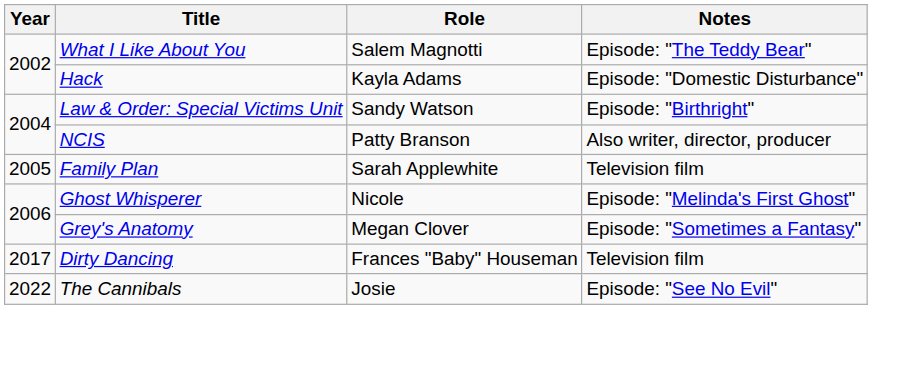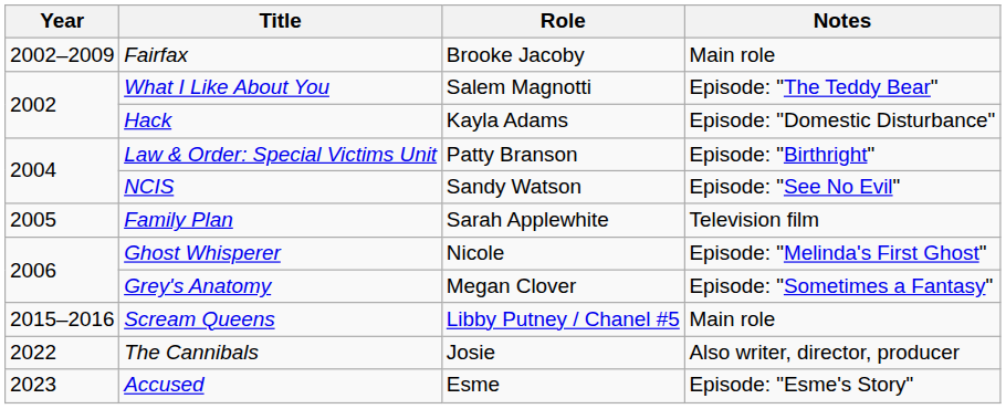 <table class="wikitable sortable">
 <tr>
 <th>Year</th>
 <th>Title</th>
 <th>Role</th>
 <th class=unsortable>Notes</th>
+</tr>
+<tr>
+<td>2002–2009</td>
+<td><em>Fairfax</em></td>
+<td>Brooke Jacoby</td>
+<td>Main role</td>
 </tr>
 <tr>
 <td rowspan="2">2002</td>
 <td><em><a href='#'>What I Like About You</a></em></td>
 <td>Salem Magnotti</td>
 <td>Episode: "<a href='#'>The Teddy Bear</a>"</td>
 </tr>
 <tr>
 <td><em><a href='#'>Hack</a></em></td>
 <td>Kayla Adams</td>
 <td>Episode: "Domestic Disturbance"</td>
 </tr>
 <tr>
 <td rowspan="2">2004</td>
 <td><em><a href='#'>Law & Order: Special Victims Unit</a></em></td>
-<td>Sandy Watson</td>
+<td>Patty Branson</td>
 <td>Episode: "<a href='#'>Birthright</a>"</td>
 </tr>
 <tr>
 <td><em><a href='#'>NCIS</a></em></td>
-<td>Patty Branson</td>
-<td>Also writer, director, producer</td>
+<td>Sandy Watson</td>
+<td>Episode: "<a href='#'>See No Evil</a>"</td>
 </tr>
 <tr>
 <td>2005</td>
 <td><em><a href='#'>Family Plan</a></em></td>
 <td>Sarah Applewhite</td>
 <td>Television film</td>
 </tr>
 <tr>
 <td rowspan="2">2006</td>
 <td><em><a href='#'>Ghost Whisperer</a></em></td>
 <td>Nicole</td>
 <td>Episode: "<a href='#'>Melinda's First Ghost</a>"</td>
 </tr>
 <tr>
 <td><em><a href='#'>Grey's Anatomy</a></em></td>
 <td>Megan Clover</td>
 <td>Episode: "<a href='#'>Sometimes a Fantasy</a>"</td>
 </tr>
 <tr>
-<td>2017</td>
-<td><em><a href='#'>Dirty Dancing</a></em></td>
-<td>Frances "Baby" Houseman</td>
-<td>Television film</td>
+<td>2015–2016</td>
+<td><em><a href='#'>Scream Queens</a></em></td>
+<td><a href='#'>Libby Putney / Chanel #5</a></td>
+<td>Main role</td>
 </tr>
 <tr>
 <td>2022</td>
 <td><em>The Cannibals</em></td>
 <td>Josie</td>
-<td>Episode: "<a href='#'>See No Evil</a>"</td>
+<td>Also writer, director, producer</td>
+</tr>
+<tr>
+<td>2023</td>
+<td><em><a href='#'>Accused</a></em></td>
+<td>Esme</td>
+<td>Episode: "Esme's Story"</td>
 </tr>
 </table>
